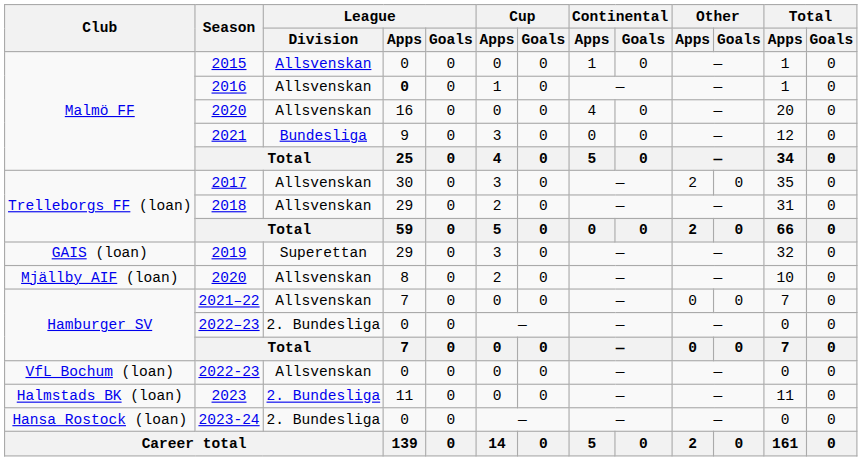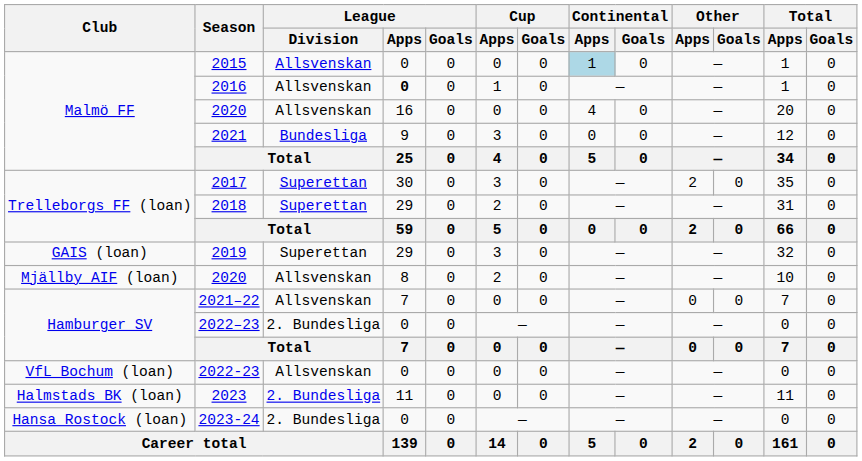 <table class="wikitable" style="text-align:center">
 <tr>
 <th rowspan="2">Club</th>
 <th rowspan="2">Season</th>
 <th colspan="3">League</th>
 <th colspan="2">Cup</th>
 <th colspan="2">Continental</th>
 <th colspan="2">Other</th>
 <th colspan="2">Total</th>
 </tr>
 <tr>
 <th>Division</th>
 <th>Apps</th>
 <th>Goals</th>
 <th>Apps</th>
 <th>Goals</th>
 <th>Apps</th>
 <th>Goals</th>
 <th>Apps</th>
 <th>Goals</th>
 <th>Apps</th>
 <th>Goals</th>
 </tr>
 <tr>
 <td rowspan="5"><a href='#'>Malmö FF</a></td>
 <td><a href='#'>2015</a></td>
 <td><a href='#'>Allsvenskan</a></td>
 <td>0</td>
 <td>0</td>
 <td>0</td>
 <td>0</td>
-<td>1</td>
+<td style="background: lightblue;">1</td>
 <td>0</td>
 <td colspan="2">—</td>
 <td>1</td>
 <td>0</td>
 </tr>
 <tr>
 <td><a href='#'>2016</a></td>
 <td>Allsvenskan</td>
 <td><strong>0</strong></td>
 <td>0</td>
 <td>1</td>
 <td>0</td>
 <td colspan="2">—</td>
 <td colspan="2">—</td>
 <td>1</td>
 <td>0</td>
 </tr>
 <tr>
 <td><a href='#'>2020</a></td>
 <td>Allsvenskan</td>
 <td>16</td>
 <td>0</td>
 <td>0</td>
 <td>0</td>
 <td>4</td>
 <td>0</td>
 <td colspan="2">—</td>
 <td>20</td>
 <td>0</td>
 </tr>
 <tr>
 <td><a href='#'>2021</a></td>
 <td><a href='#'>Bundesliga</a></td>
 <td>9</td>
 <td>0</td>
 <td>3</td>
 <td>0</td>
 <td>0</td>
 <td>0</td>
 <td colspan="2">—</td>
 <td>12</td>
 <td>0</td>
 </tr>
 <tr>
 <th colspan="2">Total</th>
 <th>25</th>
 <th>0</th>
 <th>4</th>
 <th>0</th>
 <th>5</th>
 <th>0</th>
 <th colspan="2">—</th>
 <th>34</th>
 <th>0</th>
 </tr>
 <tr>
 <td rowspan="3"><a href='#'>Trelleborgs FF</a> (loan)</td>
 <td><a href='#'>2017</a></td>
-<td>Allsvenskan</td>
+<td><a href='#'>Superettan</a></td>
 <td>30</td>
 <td>0</td>
 <td>3</td>
 <td>0</td>
 <td colspan="2">—</td>
 <td>2</td>
 <td>0</td>
 <td>35</td>
 <td>0</td>
 </tr>
 <tr>
 <td><a href='#'>2018</a></td>
-<td>Allsvenskan</td>
+<td><a href='#'>Superettan</a></td>
 <td>29</td>
 <td>0</td>
 <td>2</td>
 <td>0</td>
 <td colspan="2">—</td>
 <td colspan="2">—</td>
 <td>31</td>
 <td>0</td>
 </tr>
 <tr>
 <th colspan=2>Total</th>
 <th>59</th>
 <th>0</th>
 <th>5</th>
 <th>0</th>
 <th>0</th>
 <th>0</th>
 <th>2</th>
 <th>0</th>
 <th>66</th>
 <th>0</th>
 </tr>
 <tr>
 <td><a href='#'>GAIS</a> (loan)</td>
 <td><a href='#'>2019</a></td>
 <td>Superettan</td>
 <td>29</td>
 <td>0</td>
 <td>3</td>
 <td>0</td>
 <td colspan="2">—</td>
 <td colspan="2">—</td>
 <td>32</td>
 <td>0</td>
 </tr>
 <tr>
 <td><a href='#'>Mjällby AIF</a> (loan)</td>
 <td><a href='#'>2020</a></td>
 <td>Allsvenskan</td>
 <td>8</td>
 <td>0</td>
 <td>2</td>
 <td>0</td>
 <td colspan="2">—</td>
 <td colspan="2">—</td>
 <td>10</td>
 <td>0</td>
 </tr>
 <tr>
 <td rowspan="3"><a href='#'>Hamburger SV</a></td>
 <td><a href='#'>2021–22</a></td>
 <td>Allsvenskan</td>
 <td>7</td>
 <td>0</td>
 <td>0</td>
 <td>0</td>
 <td colspan="2">—</td>
 <td>0</td>
 <td>0</td>
 <td>7</td>
 <td>0</td>
 </tr>
 <tr>
 <td><a href='#'>2022–23</a></td>
 <td>2. Bundesliga</td>
 <td>0</td>
 <td>0</td>
 <td colspan="2">—</td>
 <td colspan="2">—</td>
 <td colspan="2">—</td>
 <td>0</td>
 <td>0</td>
 </tr>
 <tr>
 <th colspan="2">Total</th>
 <th>7</th>
 <th>0</th>
 <th>0</th>
 <th>0</th>
 <th colspan="2">—</th>
 <th>0</th>
 <th>0</th>
 <th>7</th>
 <th>0</th>
 </tr>
 <tr>
 <td><a href='#'>VfL Bochum</a> (loan)</td>
 <td><a href='#'>2022-23</a></td>
 <td>Allsvenskan</td>
 <td>0</td>
 <td>0</td>
 <td>0</td>
 <td>0</td>
 <td colspan="2">—</td>
 <td colspan="2">—</td>
 <td>0</td>
 <td>0</td>
 </tr>
 <tr>
 <td><a href='#'>Halmstads BK</a> (loan)</td>
 <td><a href='#'>2023</a></td>
 <td><a href='#'>2. Bundesliga</a></td>
 <td>11</td>
 <td>0</td>
 <td>0</td>
 <td>0</td>
 <td colspan="2">—</td>
 <td colspan="2">—</td>
 <td>11</td>
 <td>0</td>
 </tr>
 <tr>
 <td><a href='#'>Hansa Rostock</a> (loan)</td>
 <td><a href='#'>2023-24</a></td>
 <td>2. Bundesliga</td>
 <td>0</td>
 <td>0</td>
 <td colspan="2">—</td>
 <td colspan="2">—</td>
 <td colspan="2">—</td>
 <td>0</td>
 <td>0</td>
 </tr>
 <tr>
 <th colspan="3">Career total</th>
 <th>139</th>
 <th>0</th>
 <th>14</th>
 <th>0</th>
 <th>5</th>
 <th>0</th>
 <th>2</th>
 <th>0</th>
 <th>161</th>
 <th>0</th>
 </tr>
 </table>
